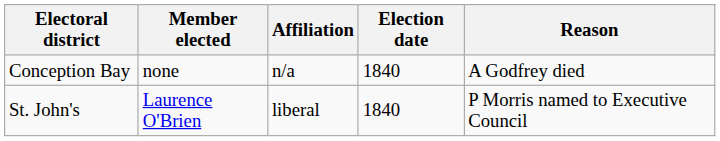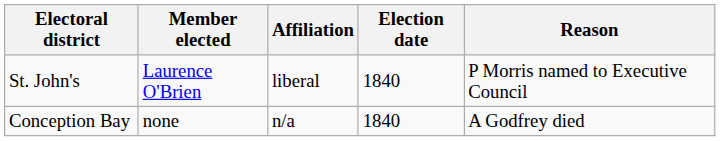 <table class="wikitable sortable">
 <tr>
 <th>Electoral district</th>
 <th>Member elected</th>
 <th>Affiliation</th>
 <th>Election date</th>
 <th>Reason</th>
 </tr>
 <tr>
+<td>St. John's</td>
+<td><a href='#'>Laurence O'Brien</a></td>
+<td>liberal</td>
+<td>1840</td>
+<td>P Morris named to Executive Council</td>
+</tr>
+<tr>
 <td>Conception Bay</td>
 <td>none</td>
 <td>n/a</td>
 <td>1840</td>
 <td>A Godfrey died</td>
 </tr>
-<tr>
-<td>St. John's</td>
-<td><a href='#'>Laurence O'Brien</a></td>
-<td>liberal</td>
-<td>1840</td>
-<td>P Morris named to Executive Council</td>
-</tr>
 </table>
